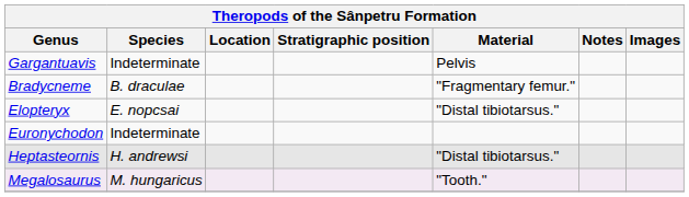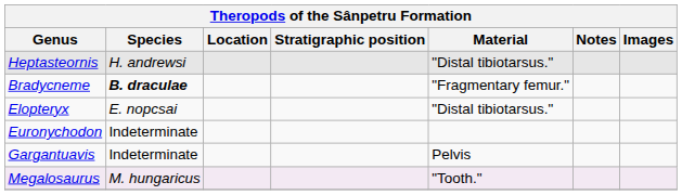 <table class="wikitable" align="center">
 <tr>
 <th colspan="7" align="center"><strong><a href='#'>Theropods</a> of the Sânpetru Formation</strong></th>
 </tr>
 <tr>
 <th>Genus</th>
 <th>Species</th>
 <th>Location</th>
 <th>Stratigraphic position</th>
 <th>Material</th>
 <th>Notes</th>
 <th>Images</th>
 </tr>
 <tr>
-<td><em><a href='#'>Gargantuavis</a></em></td>
-<td>Indeterminate</td>
-<td></td>
-<td></td>
-<td>Pelvis</td>
-<td></td>
-<td></td>
+<td style="background:#e6e6e6;"><em><a href='#'>Heptasteornis</a></em></td>
+<td style="background:#e6e6e6;"><em>H. andrewsi</em></td>
+<td style="background:#e6e6e6;"></td>
+<td style="background:#e6e6e6;"></td>
+<td style="background:#e6e6e6;">"Distal tibiotarsus."</td>
+<td style="background:#e6e6e6;"></td>
+<td style="background:#e6e6e6;"></td>
 </tr>
 <tr>
 <td><em><a href='#'>Bradycneme</a></em></td>
-<td><em>B. draculae</em></td>
+<td><strong><em>B. draculae</em></strong></td>
 <td></td>
 <td></td>
 <td>"Fragmentary femur."</td>
 <td></td>
 <td></td>
 </tr>
 <tr>
 <td><em><a href='#'>Elopteryx</a></em></td>
 <td><em>E. nopcsai</em></td>
 <td></td>
 <td></td>
 <td>"Distal tibiotarsus."</td>
 <td></td>
 <td></td>
 </tr>
 <tr>
 <td><em><a href='#'>Euronychodon</a></em></td>
 <td>Indeterminate</td>
 <td></td>
 <td></td>
 <td></td>
 <td></td>
 <td></td>
 </tr>
 <tr>
-<td style="background:#e6e6e6;"><em><a href='#'>Heptasteornis</a></em></td>
-<td style="background:#e6e6e6;"><em>H. andrewsi</em></td>
-<td style="background:#e6e6e6;"></td>
-<td style="background:#e6e6e6;"></td>
-<td style="background:#e6e6e6;">"Distal tibiotarsus."</td>
-<td style="background:#e6e6e6;"></td>
-<td style="background:#e6e6e6;"></td>
+<td><em><a href='#'>Gargantuavis</a></em></td>
+<td>Indeterminate</td>
+<td></td>
+<td></td>
+<td>Pelvis</td>
+<td></td>
+<td></td>
 </tr>
 <tr>
 <td style="background:#f3e9f3;"><em><a href='#'>Megalosaurus</a></em></td>
 <td style="background:#f3e9f3;"><em>M. hungaricus</em></td>
 <td style="background:#f3e9f3;"></td>
 <td style="background:#f3e9f3;"></td>
 <td style="background:#f3e9f3;">"Tooth."</td>
 <td style="background:#f3e9f3;"></td>
 <td style="background:#f3e9f3;"></td>
 </tr>
 <tr>
 </tr>
 </table>
